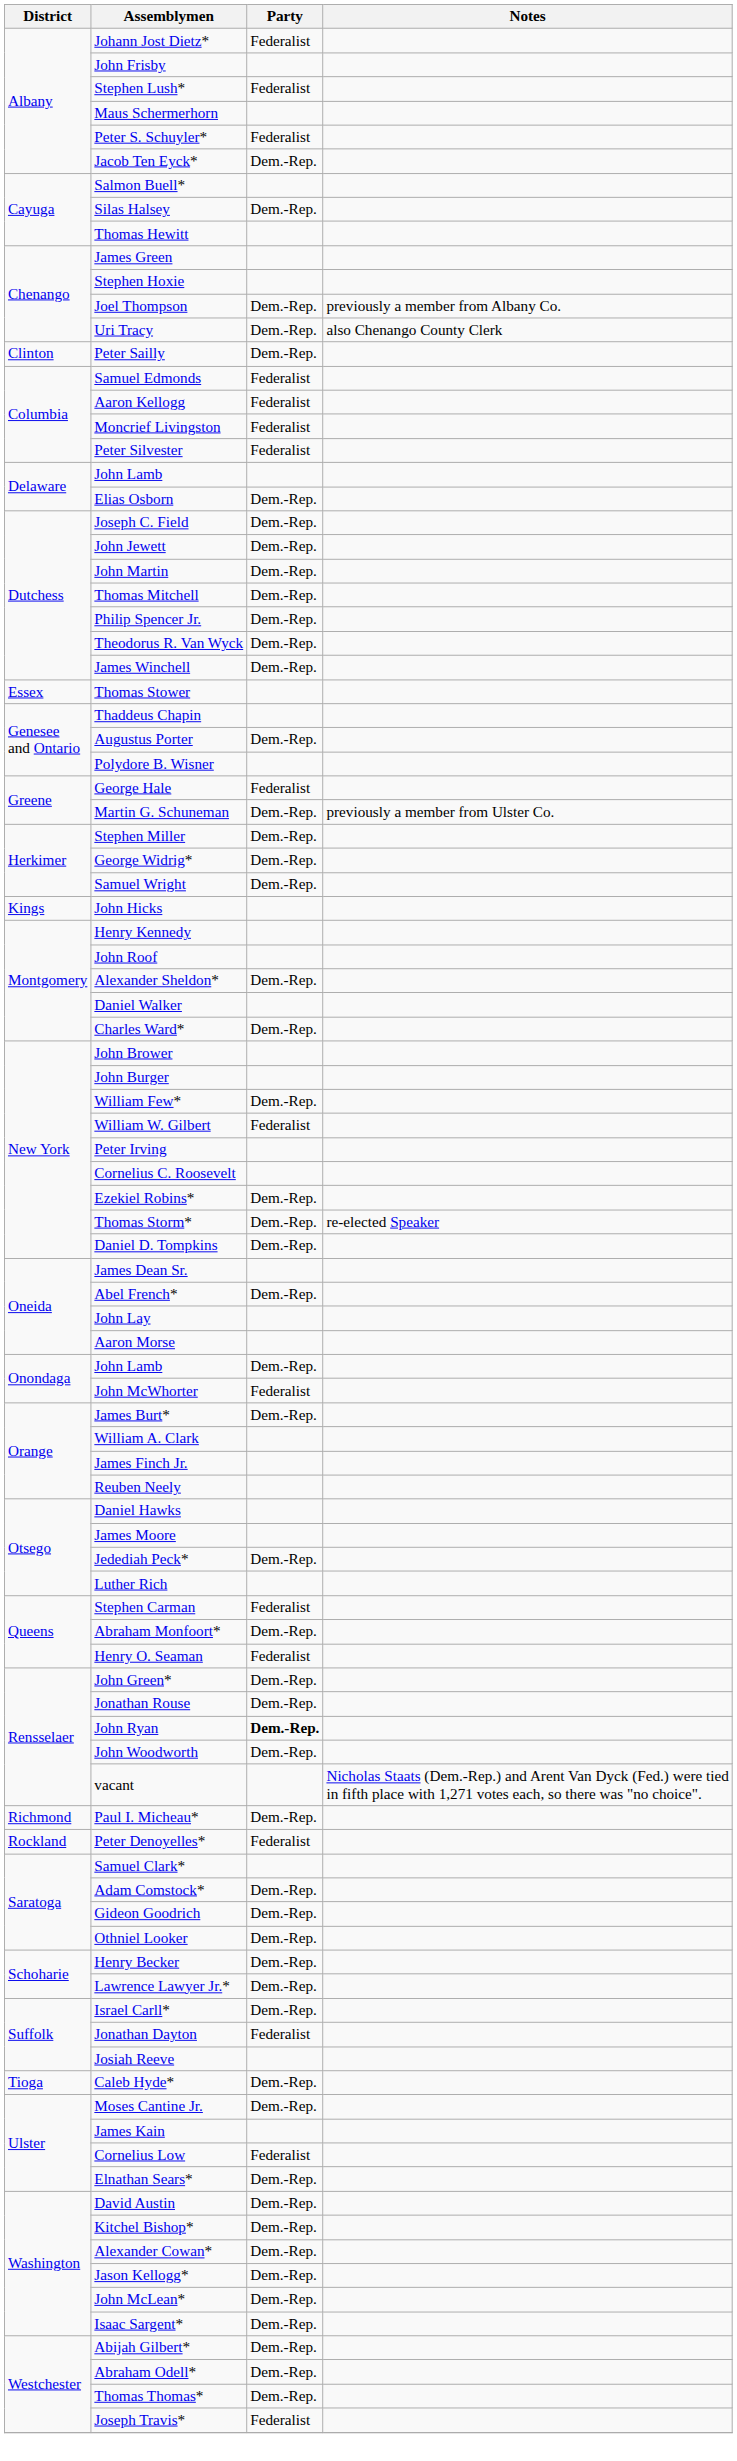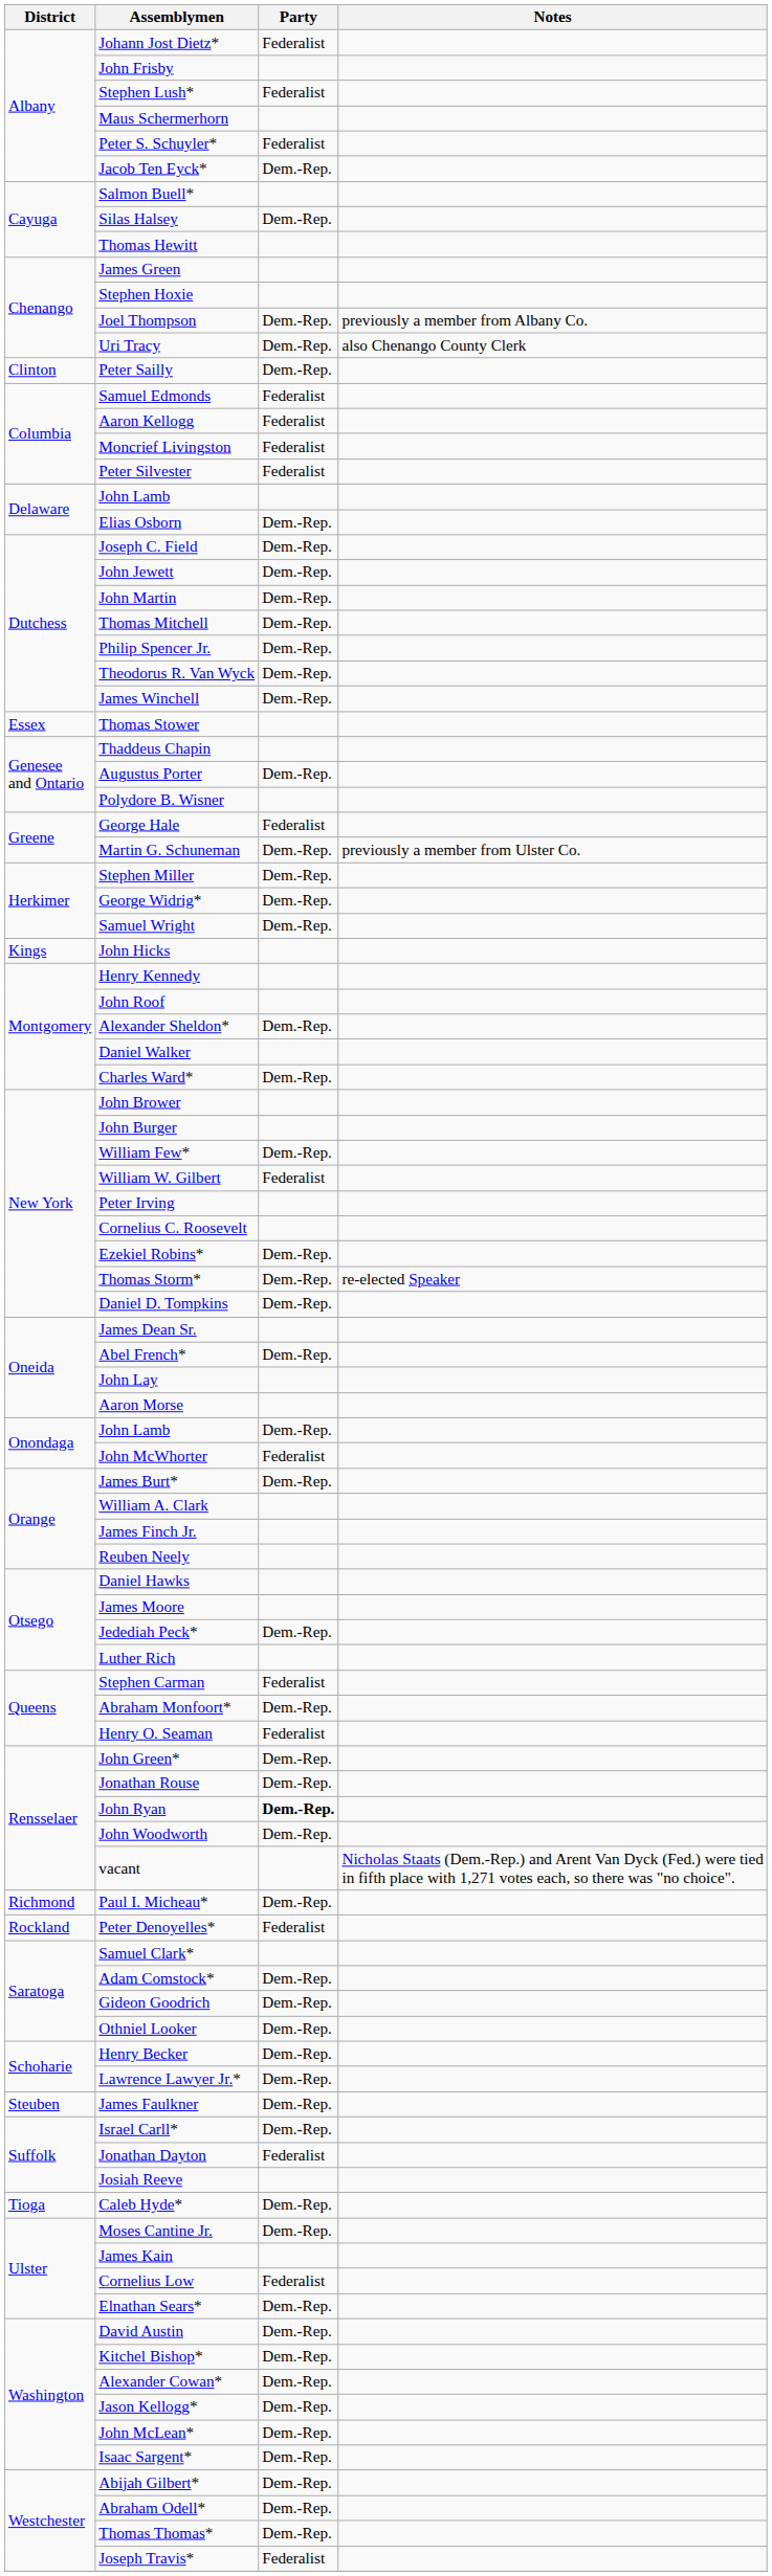 <table class=wikitable>
 <tr>
 <th>District</th>
 <th>Assemblymen</th>
 <th>Party</th>
 <th>Notes</th>
 </tr>
 <tr>
 <td rowspan="6"><a href='#'>Albany</a></td>
 <td><a href='#'>Johann Jost Dietz</a>*</td>
 <td>Federalist</td>
 <td></td>
 </tr>
 <tr>
 <td><a href='#'>John Frisby</a></td>
 <td></td>
 <td></td>
 </tr>
 <tr>
 <td><a href='#'>Stephen Lush</a>*</td>
 <td>Federalist</td>
 <td></td>
 </tr>
 <tr>
 <td><a href='#'>Maus Schermerhorn</a></td>
 <td></td>
 <td></td>
 </tr>
 <tr>
 <td><a href='#'>Peter S. Schuyler</a>*</td>
 <td>Federalist</td>
 <td></td>
 </tr>
 <tr>
 <td><a href='#'>Jacob Ten Eyck</a>*</td>
 <td>Dem.-Rep.</td>
 <td></td>
 </tr>
 <tr>
 <td rowspan="3"><a href='#'>Cayuga</a></td>
 <td><a href='#'>Salmon Buell</a>*</td>
 <td></td>
 <td></td>
 </tr>
 <tr>
 <td><a href='#'>Silas Halsey</a></td>
 <td>Dem.-Rep.</td>
 <td></td>
 </tr>
 <tr>
 <td><a href='#'>Thomas Hewitt</a></td>
 <td></td>
 <td></td>
 </tr>
 <tr>
 <td rowspan="4"><a href='#'>Chenango</a></td>
 <td><a href='#'>James Green</a></td>
 <td></td>
 <td></td>
 </tr>
 <tr>
 <td><a href='#'>Stephen Hoxie</a></td>
 <td></td>
 <td></td>
 </tr>
 <tr>
 <td><a href='#'>Joel Thompson</a></td>
 <td>Dem.-Rep.</td>
 <td>previously a member from Albany Co.</td>
 </tr>
 <tr>
 <td><a href='#'>Uri Tracy</a></td>
 <td>Dem.-Rep.</td>
 <td>also Chenango County Clerk</td>
 </tr>
 <tr>
 <td><a href='#'>Clinton</a></td>
 <td><a href='#'>Peter Sailly</a></td>
 <td>Dem.-Rep.</td>
 <td></td>
 </tr>
 <tr>
 <td rowspan="4"><a href='#'>Columbia</a></td>
 <td><a href='#'>Samuel Edmonds</a></td>
 <td>Federalist</td>
 <td></td>
 </tr>
 <tr>
 <td><a href='#'>Aaron Kellogg</a></td>
 <td>Federalist</td>
 <td></td>
 </tr>
 <tr>
 <td><a href='#'>Moncrief Livingston</a></td>
 <td>Federalist</td>
 <td></td>
 </tr>
 <tr>
 <td><a href='#'>Peter Silvester</a></td>
 <td>Federalist</td>
 <td></td>
 </tr>
 <tr>
 <td rowspan="2"><a href='#'>Delaware</a></td>
 <td><a href='#'>John Lamb</a></td>
 <td></td>
 <td></td>
 </tr>
 <tr>
 <td><a href='#'>Elias Osborn</a></td>
 <td>Dem.-Rep.</td>
 <td></td>
 </tr>
 <tr>
 <td rowspan="7"><a href='#'>Dutchess</a></td>
 <td><a href='#'>Joseph C. Field</a></td>
 <td>Dem.-Rep.</td>
 <td></td>
 </tr>
 <tr>
 <td><a href='#'>John Jewett</a></td>
 <td>Dem.-Rep.</td>
 <td></td>
 </tr>
 <tr>
 <td><a href='#'>John Martin</a></td>
 <td>Dem.-Rep.</td>
 <td></td>
 </tr>
 <tr>
 <td><a href='#'>Thomas Mitchell</a></td>
 <td>Dem.-Rep.</td>
 <td></td>
 </tr>
 <tr>
 <td><a href='#'>Philip Spencer Jr.</a></td>
 <td>Dem.-Rep.</td>
 <td></td>
 </tr>
 <tr>
 <td><a href='#'>Theodorus R. Van Wyck</a></td>
 <td>Dem.-Rep.</td>
 <td></td>
 </tr>
 <tr>
 <td><a href='#'>James Winchell</a></td>
 <td>Dem.-Rep.</td>
 <td></td>
 </tr>
 <tr>
 <td><a href='#'>Essex</a></td>
 <td><a href='#'>Thomas Stower</a></td>
 <td></td>
 <td></td>
 </tr>
 <tr>
 <td rowspan="3"><a href='#'>Genesee</a> <br>and <a href='#'>Ontario</a></td>
 <td><a href='#'>Thaddeus Chapin</a></td>
 <td></td>
 <td></td>
 </tr>
 <tr>
 <td><a href='#'>Augustus Porter</a></td>
 <td>Dem.-Rep.</td>
 <td></td>
 </tr>
 <tr>
 <td><a href='#'>Polydore B. Wisner</a></td>
 <td></td>
 <td></td>
 </tr>
 <tr>
 <td rowspan="2"><a href='#'>Greene</a></td>
 <td><a href='#'>George Hale</a></td>
 <td>Federalist</td>
 <td></td>
 </tr>
 <tr>
 <td><a href='#'>Martin G. Schuneman</a></td>
 <td>Dem.-Rep.</td>
 <td>previously a member from Ulster Co.</td>
 </tr>
 <tr>
 <td rowspan="3"><a href='#'>Herkimer</a></td>
 <td><a href='#'>Stephen Miller</a></td>
 <td>Dem.-Rep.</td>
 <td></td>
 </tr>
 <tr>
 <td><a href='#'>George Widrig</a>*</td>
 <td>Dem.-Rep.</td>
 <td></td>
 </tr>
 <tr>
 <td><a href='#'>Samuel Wright</a></td>
 <td>Dem.-Rep.</td>
 <td></td>
 </tr>
 <tr>
 <td><a href='#'>Kings</a></td>
 <td><a href='#'>John Hicks</a></td>
 <td></td>
 <td></td>
 </tr>
 <tr>
 <td rowspan="5"><a href='#'>Montgomery</a></td>
 <td><a href='#'>Henry Kennedy</a></td>
 <td></td>
 <td></td>
 </tr>
 <tr>
 <td><a href='#'>John Roof</a></td>
 <td></td>
 <td></td>
 </tr>
 <tr>
 <td><a href='#'>Alexander Sheldon</a>*</td>
 <td>Dem.-Rep.</td>
 <td></td>
 </tr>
 <tr>
 <td><a href='#'>Daniel Walker</a></td>
 <td></td>
 <td></td>
 </tr>
 <tr>
 <td><a href='#'>Charles Ward</a>*</td>
 <td>Dem.-Rep.</td>
 <td></td>
 </tr>
 <tr>
 <td rowspan="9"><a href='#'>New York</a></td>
 <td><a href='#'>John Brower</a></td>
 <td></td>
 <td></td>
 </tr>
 <tr>
 <td><a href='#'>John Burger</a></td>
 <td></td>
 <td></td>
 </tr>
 <tr>
 <td><a href='#'>William Few</a>*</td>
 <td>Dem.-Rep.</td>
 <td></td>
 </tr>
 <tr>
 <td><a href='#'>William W. Gilbert</a></td>
 <td>Federalist</td>
 <td></td>
 </tr>
 <tr>
 <td><a href='#'>Peter Irving</a></td>
 <td></td>
 <td></td>
 </tr>
 <tr>
 <td><a href='#'>Cornelius C. Roosevelt</a></td>
 <td></td>
 <td></td>
 </tr>
 <tr>
 <td><a href='#'>Ezekiel Robins</a>*</td>
 <td>Dem.-Rep.</td>
 <td></td>
 </tr>
 <tr>
 <td><a href='#'>Thomas Storm</a>*</td>
 <td>Dem.-Rep.</td>
 <td>re-elected <a href='#'>Speaker</a></td>
 </tr>
 <tr>
 <td><a href='#'>Daniel D. Tompkins</a></td>
 <td>Dem.-Rep.</td>
 <td></td>
 </tr>
 <tr>
 <td rowspan="4"><a href='#'>Oneida</a></td>
 <td><a href='#'>James Dean Sr.</a></td>
 <td></td>
 <td></td>
 </tr>
 <tr>
 <td><a href='#'>Abel French</a>*</td>
 <td>Dem.-Rep.</td>
 <td></td>
 </tr>
 <tr>
 <td><a href='#'>John Lay</a></td>
 <td></td>
 <td></td>
 </tr>
 <tr>
 <td><a href='#'>Aaron Morse</a></td>
 <td></td>
 <td></td>
 </tr>
 <tr>
 <td rowspan="2"><a href='#'>Onondaga</a></td>
 <td><a href='#'>John Lamb</a></td>
 <td>Dem.-Rep.</td>
 <td></td>
 </tr>
 <tr>
 <td><a href='#'>John McWhorter</a></td>
 <td>Federalist</td>
 <td></td>
 </tr>
 <tr>
 <td rowspan="4"><a href='#'>Orange</a></td>
 <td><a href='#'>James Burt</a>*</td>
 <td>Dem.-Rep.</td>
 <td></td>
 </tr>
 <tr>
 <td><a href='#'>William A. Clark</a></td>
 <td></td>
 <td></td>
 </tr>
 <tr>
 <td><a href='#'>James Finch Jr.</a></td>
 <td></td>
 <td></td>
 </tr>
 <tr>
 <td><a href='#'>Reuben Neely</a></td>
 <td></td>
 <td></td>
 </tr>
 <tr>
 <td rowspan="4"><a href='#'>Otsego</a></td>
 <td><a href='#'>Daniel Hawks</a></td>
 <td></td>
 <td></td>
 </tr>
 <tr>
 <td><a href='#'>James Moore</a></td>
 <td></td>
 <td></td>
 </tr>
 <tr>
 <td><a href='#'>Jedediah Peck</a>*</td>
 <td>Dem.-Rep.</td>
 <td></td>
 </tr>
 <tr>
 <td><a href='#'>Luther Rich</a></td>
 <td></td>
 <td></td>
 </tr>
 <tr>
 <td rowspan="3"><a href='#'>Queens</a></td>
 <td><a href='#'>Stephen Carman</a></td>
 <td>Federalist</td>
 <td></td>
 </tr>
 <tr>
 <td><a href='#'>Abraham Monfoort</a>*</td>
 <td>Dem.-Rep.</td>
 <td></td>
 </tr>
 <tr>
 <td><a href='#'>Henry O. Seaman</a></td>
 <td>Federalist</td>
 <td></td>
 </tr>
 <tr>
 <td rowspan="5"><a href='#'>Rensselaer</a></td>
 <td><a href='#'>John Green</a>*</td>
 <td>Dem.-Rep.</td>
 <td></td>
 </tr>
 <tr>
 <td><a href='#'>Jonathan Rouse</a></td>
 <td>Dem.-Rep.</td>
 <td></td>
 </tr>
 <tr>
 <td><a href='#'>John Ryan</a></td>
 <td><strong>Dem.-Rep.</strong></td>
 <td></td>
 </tr>
 <tr>
 <td><a href='#'>John Woodworth</a></td>
 <td>Dem.-Rep.</td>
 <td></td>
 </tr>
 <tr>
 <td>vacant</td>
 <td></td>
 <td><a href='#'>Nicholas Staats</a> (Dem.-Rep.) and Arent Van Dyck (Fed.) were tied <br>in fifth place with 1,271 votes each, so there was "no choice".</td>
 </tr>
 <tr>
 <td><a href='#'>Richmond</a></td>
 <td><a href='#'>Paul I. Micheau</a>*</td>
 <td>Dem.-Rep.</td>
 <td></td>
 </tr>
 <tr>
 <td><a href='#'>Rockland</a></td>
 <td><a href='#'>Peter Denoyelles</a>*</td>
 <td>Federalist</td>
 <td></td>
 </tr>
 <tr>
 <td rowspan="4"><a href='#'>Saratoga</a></td>
 <td><a href='#'>Samuel Clark</a>*</td>
 <td></td>
 <td></td>
 </tr>
 <tr>
 <td><a href='#'>Adam Comstock</a>*</td>
 <td>Dem.-Rep.</td>
 <td></td>
 </tr>
 <tr>
 <td><a href='#'>Gideon Goodrich</a></td>
 <td>Dem.-Rep.</td>
 <td></td>
 </tr>
 <tr>
 <td><a href='#'>Othniel Looker</a></td>
 <td>Dem.-Rep.</td>
 <td></td>
 </tr>
 <tr>
 <td rowspan="2"><a href='#'>Schoharie</a></td>
 <td><a href='#'>Henry Becker</a></td>
 <td>Dem.-Rep.</td>
 <td></td>
 </tr>
 <tr>
 <td><a href='#'>Lawrence Lawyer Jr.</a>*</td>
 <td>Dem.-Rep.</td>
 <td></td>
 </tr>
 <tr>
+<td><a href='#'>Steuben</a></td>
+<td><a href='#'>James Faulkner</a></td>
+<td>Dem.-Rep.</td>
+<td></td>
+</tr>
+<tr>
 <td rowspan="3"><a href='#'>Suffolk</a></td>
 <td><a href='#'>Israel Carll</a>*</td>
 <td>Dem.-Rep.</td>
 <td></td>
 </tr>
 <tr>
 <td><a href='#'>Jonathan Dayton</a></td>
 <td>Federalist</td>
 <td></td>
 </tr>
 <tr>
 <td><a href='#'>Josiah Reeve</a></td>
 <td></td>
 <td></td>
 </tr>
 <tr>
 <td><a href='#'>Tioga</a></td>
 <td><a href='#'>Caleb Hyde</a>*</td>
 <td>Dem.-Rep.</td>
 <td></td>
 </tr>
 <tr>
 <td rowspan="4"><a href='#'>Ulster</a></td>
 <td><a href='#'>Moses Cantine Jr.</a></td>
 <td>Dem.-Rep.</td>
 <td></td>
 </tr>
 <tr>
 <td><a href='#'>James Kain</a></td>
 <td></td>
 <td></td>
 </tr>
 <tr>
 <td><a href='#'>Cornelius Low</a></td>
 <td>Federalist</td>
 <td></td>
 </tr>
 <tr>
 <td><a href='#'>Elnathan Sears</a>*</td>
 <td>Dem.-Rep.</td>
 <td></td>
 </tr>
 <tr>
 <td rowspan="6"><a href='#'>Washington</a></td>
 <td><a href='#'>David Austin</a></td>
 <td>Dem.-Rep.</td>
 <td></td>
 </tr>
 <tr>
 <td><a href='#'>Kitchel Bishop</a>*</td>
 <td>Dem.-Rep.</td>
 <td></td>
 </tr>
 <tr>
 <td><a href='#'>Alexander Cowan</a>*</td>
 <td>Dem.-Rep.</td>
 <td></td>
 </tr>
 <tr>
 <td><a href='#'>Jason Kellogg</a>*</td>
 <td>Dem.-Rep.</td>
 <td></td>
 </tr>
 <tr>
 <td><a href='#'>John McLean</a>*</td>
 <td>Dem.-Rep.</td>
 <td></td>
 </tr>
 <tr>
 <td><a href='#'>Isaac Sargent</a>*</td>
 <td>Dem.-Rep.</td>
 <td></td>
 </tr>
 <tr>
 <td rowspan="4"><a href='#'>Westchester</a></td>
 <td><a href='#'>Abijah Gilbert</a>*</td>
 <td>Dem.-Rep.</td>
 <td></td>
 </tr>
 <tr>
 <td><a href='#'>Abraham Odell</a>*</td>
 <td>Dem.-Rep.</td>
 <td></td>
 </tr>
 <tr>
 <td><a href='#'>Thomas Thomas</a>*</td>
 <td>Dem.-Rep.</td>
 <td></td>
 </tr>
 <tr>
 <td><a href='#'>Joseph Travis</a>*</td>
 <td>Federalist</td>
 <td></td>
 </tr>
 <tr>
 </tr>
 </table>
